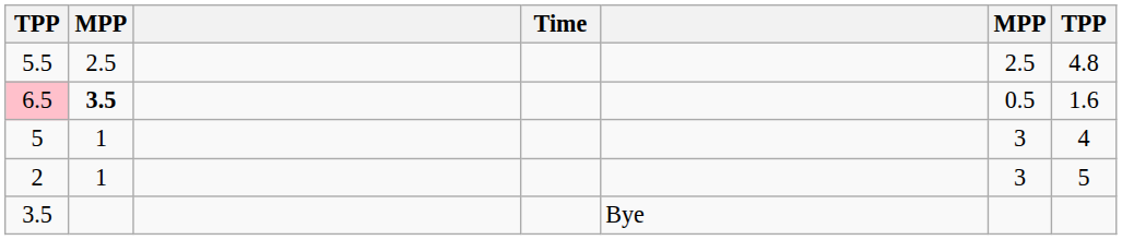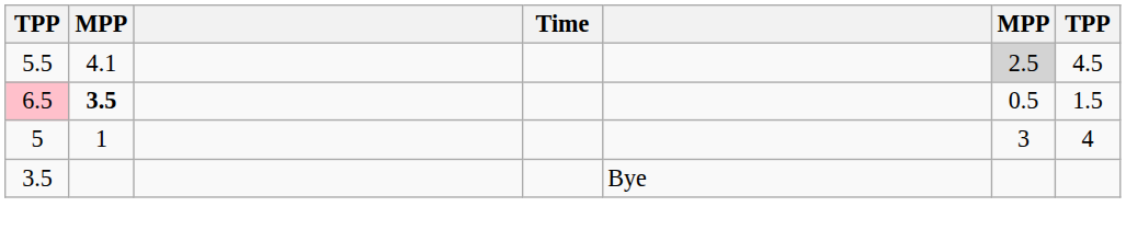 <table class="wikitable" style="text-align: center;" |>
 <tr>
 <th width="35">TPP</th>
 <th width="35">MPP</th>
 <th width="250"></th>
 <th width="45">Time</th>
 <th width="250"></th>
 <th width="35">MPP</th>
 <th width="35">TPP</th>
 </tr>
 <tr>
 <td>5.5</td>
-<td>2.5</td>
+<td>4.1</td>
 <td style="text-align:left;"></td>
 <td></td>
 <td style="text-align:left;"></td>
-<td>2.5</td>
-<td>4.8</td>
+<td style="background: lightgrey;">2.5</td>
+<td>4.5</td>
 </tr>
 <tr>
 <td bgcolor=pink>6.5</td>
 <td><strong>3.5</strong></td>
 <td style="text-align:left;"></td>
 <td></td>
 <td style="text-align:left;"><strong></strong></td>
 <td>0.5</td>
-<td>1.6</td>
+<td>1.5</td>
 </tr>
 <tr>
 <td>5</td>
 <td>1</td>
 <td style="text-align:left;"><strong></strong></td>
 <td></td>
 <td style="text-align:left;"></td>
 <td>3</td>
 <td>4</td>
 </tr>
 <tr>
-<td>2</td>
-<td>1</td>
-<td style="text-align:left;"><strong></strong></td>
-<td></td>
-<td style="text-align:left;"></td>
-<td>3</td>
-<td>5</td>
-</tr>
-<tr>
 <td>3.5</td>
 <td></td>
 <td style="text-align:left;"><strong></strong></td>
 <td></td>
 <td style="text-align:left;">Bye</td>
 <td></td>
 <td></td>
 </tr>
 </table>
